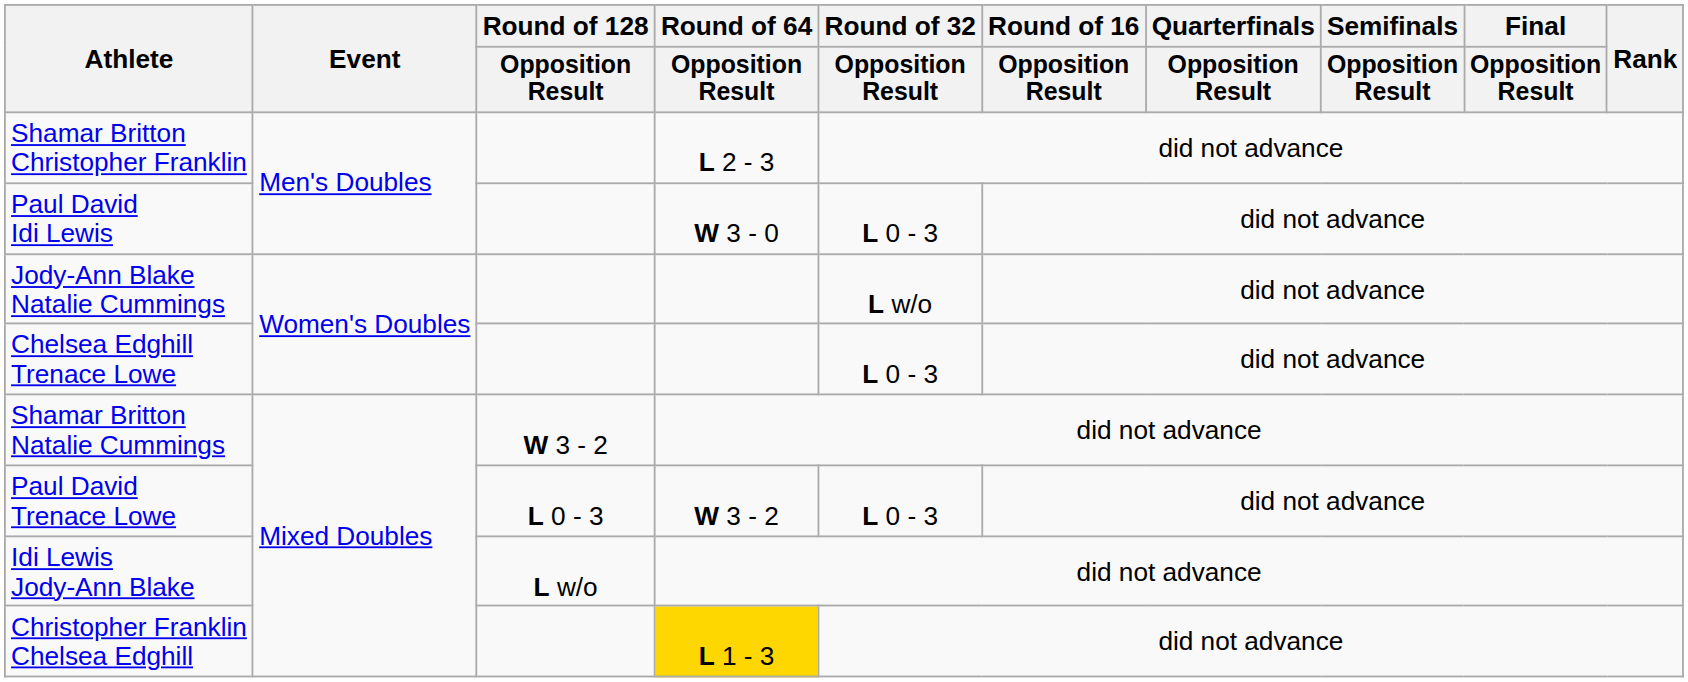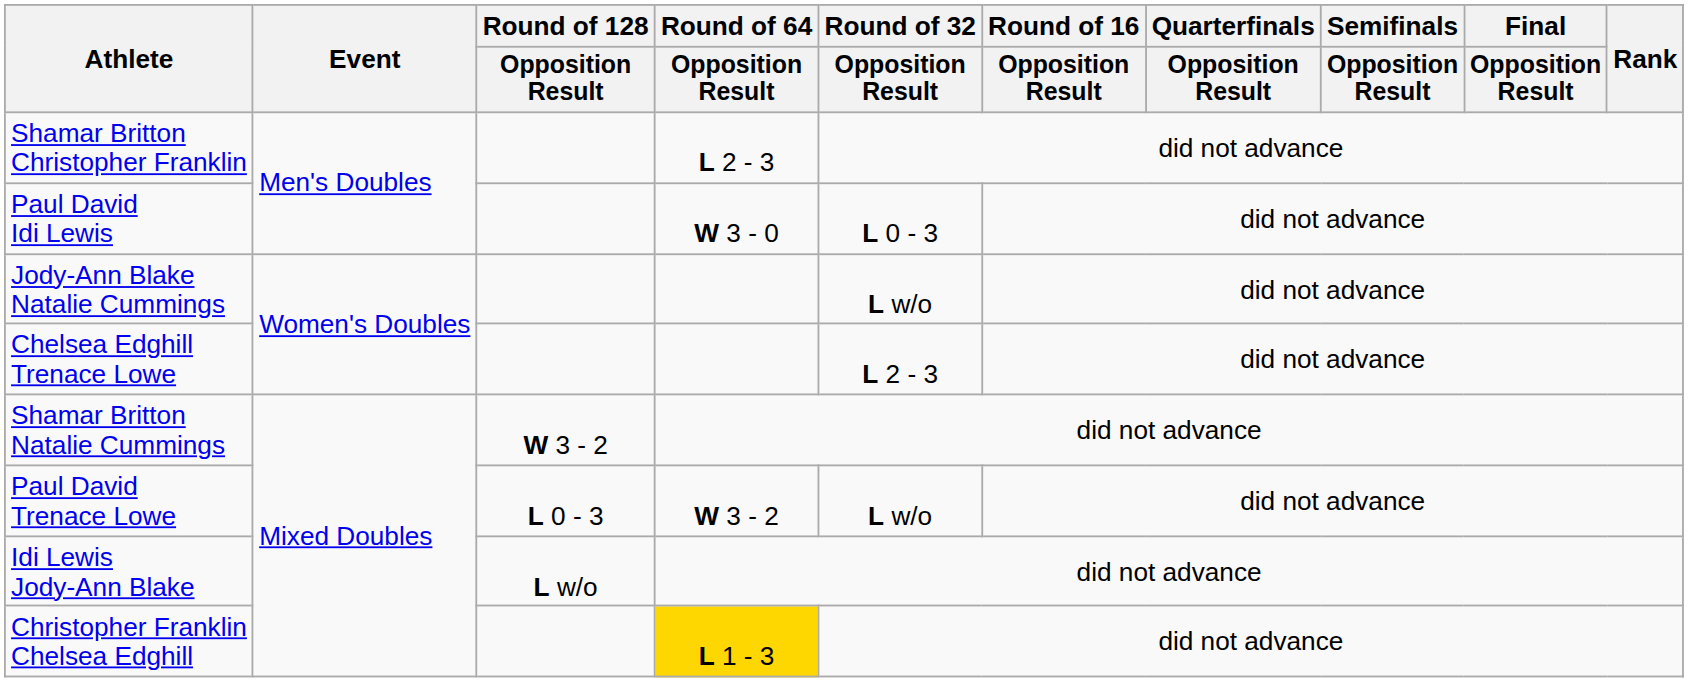 <table class="wikitable" style="font-size:90%">
 <tr>
 <th rowspan=2>Athlete</th>
 <th rowspan=2>Event</th>
 <th>Round of 128</th>
 <th>Round of 64</th>
 <th>Round of 32</th>
 <th>Round of 16</th>
 <th>Quarterfinals</th>
 <th>Semifinals</th>
 <th>Final</th>
 <th rowspan=2>Rank</th>
 </tr>
 <tr style="font-size:95%">
 <th>Opposition<br>Result</th>
 <th>Opposition<br>Result</th>
 <th>Opposition<br>Result</th>
 <th>Opposition<br>Result</th>
 <th>Opposition<br>Result</th>
 <th>Opposition<br>Result</th>
 <th>Opposition<br>Result</th>
 </tr>
 <tr align=center>
 <td align=left><a href='#'>Shamar Britton</a><br><a href='#'>Christopher Franklin</a></td>
 <td align=left rowspan=2><a href='#'>Men's Doubles</a></td>
 <td></td>
 <td><br><strong>L</strong> 2 - 3</td>
 <td colspan=6>did not advance</td>
 </tr>
 <tr align=center>
 <td align=left><a href='#'>Paul David</a><br><a href='#'>Idi Lewis</a></td>
 <td></td>
 <td><br><strong>W</strong> 3 - 0</td>
 <td><br><strong>L</strong> 0 - 3</td>
 <td colspan=5>did not advance</td>
 </tr>
 <tr align=center>
 <td align=left><a href='#'>Jody-Ann Blake</a><br><a href='#'>Natalie Cummings</a></td>
 <td align=left rowspan=2><a href='#'>Women's Doubles</a></td>
 <td></td>
 <td></td>
 <td><br><strong>L</strong> w/o</td>
 <td colspan=5>did not advance</td>
 </tr>
 <tr align=center>
 <td align=left><a href='#'>Chelsea Edghill</a><br><a href='#'>Trenace Lowe</a></td>
 <td></td>
 <td></td>
-<td><br><strong>L</strong> 0 - 3</td>
+<td><br><strong>L</strong> 2 - 3</td>
 <td colspan=5>did not advance</td>
 </tr>
 <tr align=center>
 <td align=left><a href='#'>Shamar Britton</a><br><a href='#'>Natalie Cummings</a></td>
 <td align=left rowspan=4><a href='#'>Mixed Doubles</a></td>
 <td><br><strong>W</strong> 3 - 2</td>
 <td colspan=7>did not advance</td>
 </tr>
 <tr align=center>
 <td align=left><a href='#'>Paul David</a><br><a href='#'>Trenace Lowe</a></td>
 <td><br><strong>L</strong> 0 - 3</td>
 <td><br><strong>W</strong> 3 - 2</td>
-<td><br><strong>L</strong> 0 - 3</td>
+<td><br><strong>L</strong> w/o</td>
 <td colspan=5>did not advance</td>
 </tr>
 <tr align=center>
 <td align=left><a href='#'>Idi Lewis</a><br><a href='#'>Jody-Ann Blake</a></td>
 <td><br><strong>L</strong> w/o</td>
 <td colspan=7>did not advance</td>
 </tr>
 <tr align=center>
 <td align=left><a href='#'>Christopher Franklin</a><br><a href='#'>Chelsea Edghill</a></td>
 <td></td>
 <td style="background: gold;"><br><strong>L</strong> 1 - 3</td>
 <td colspan=6>did not advance</td>
 </tr>
 </table>
